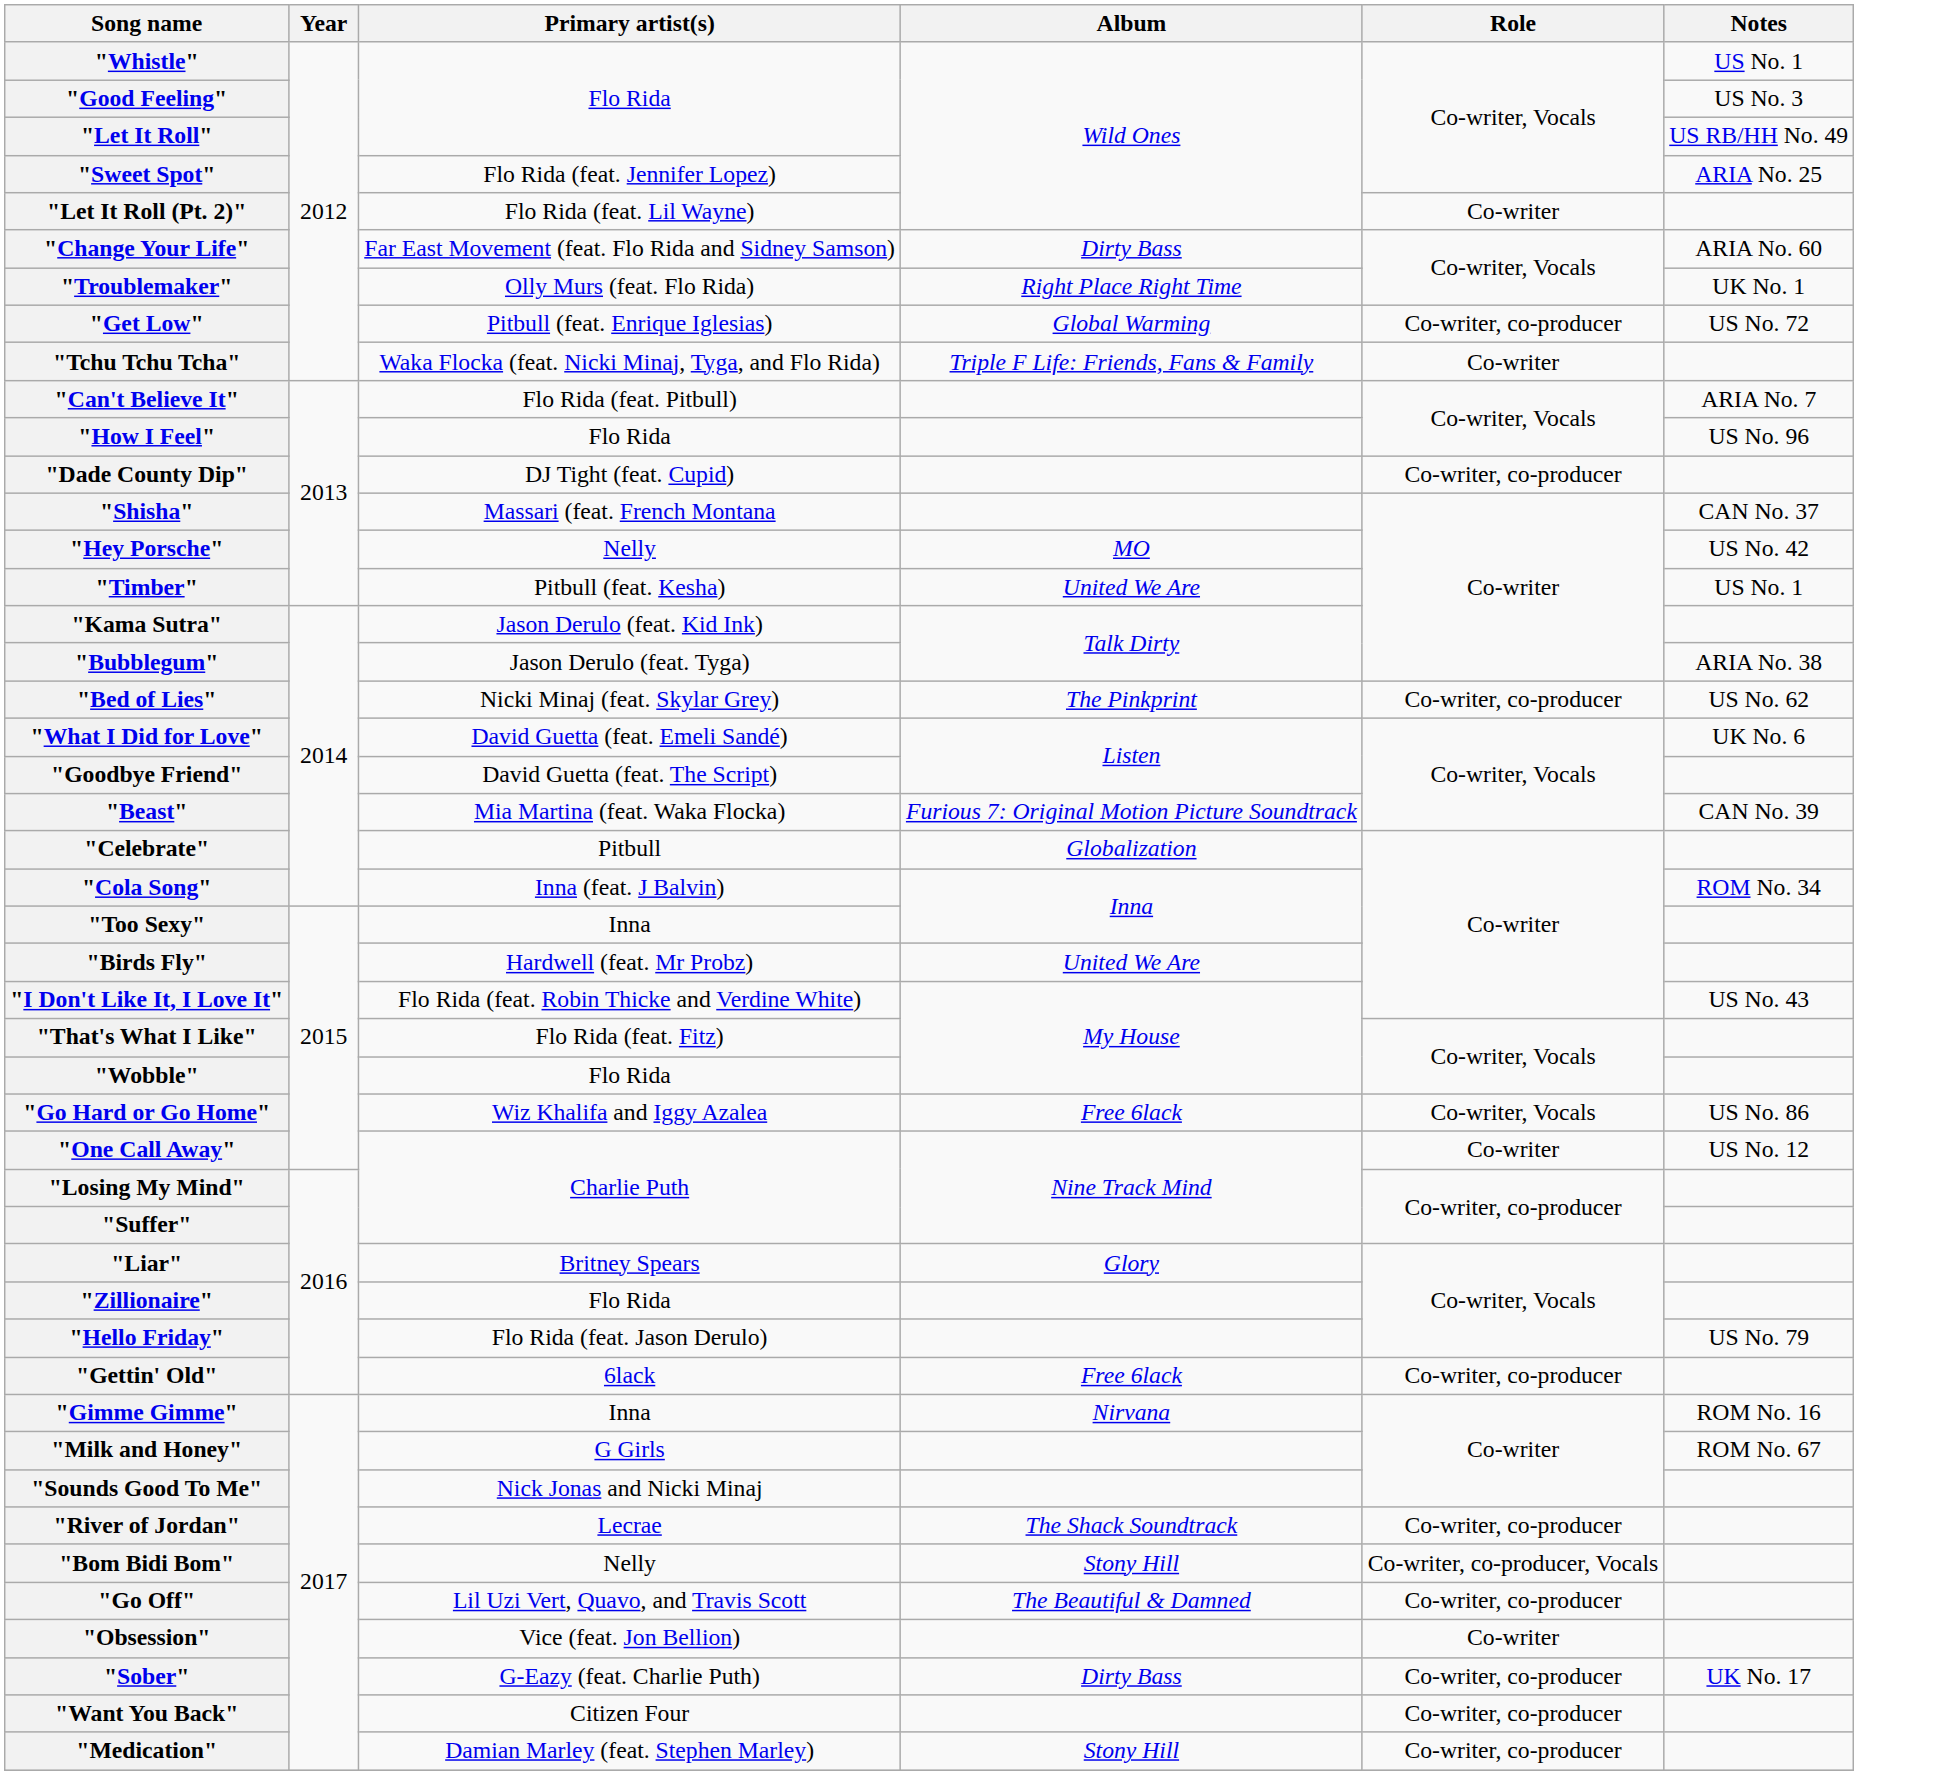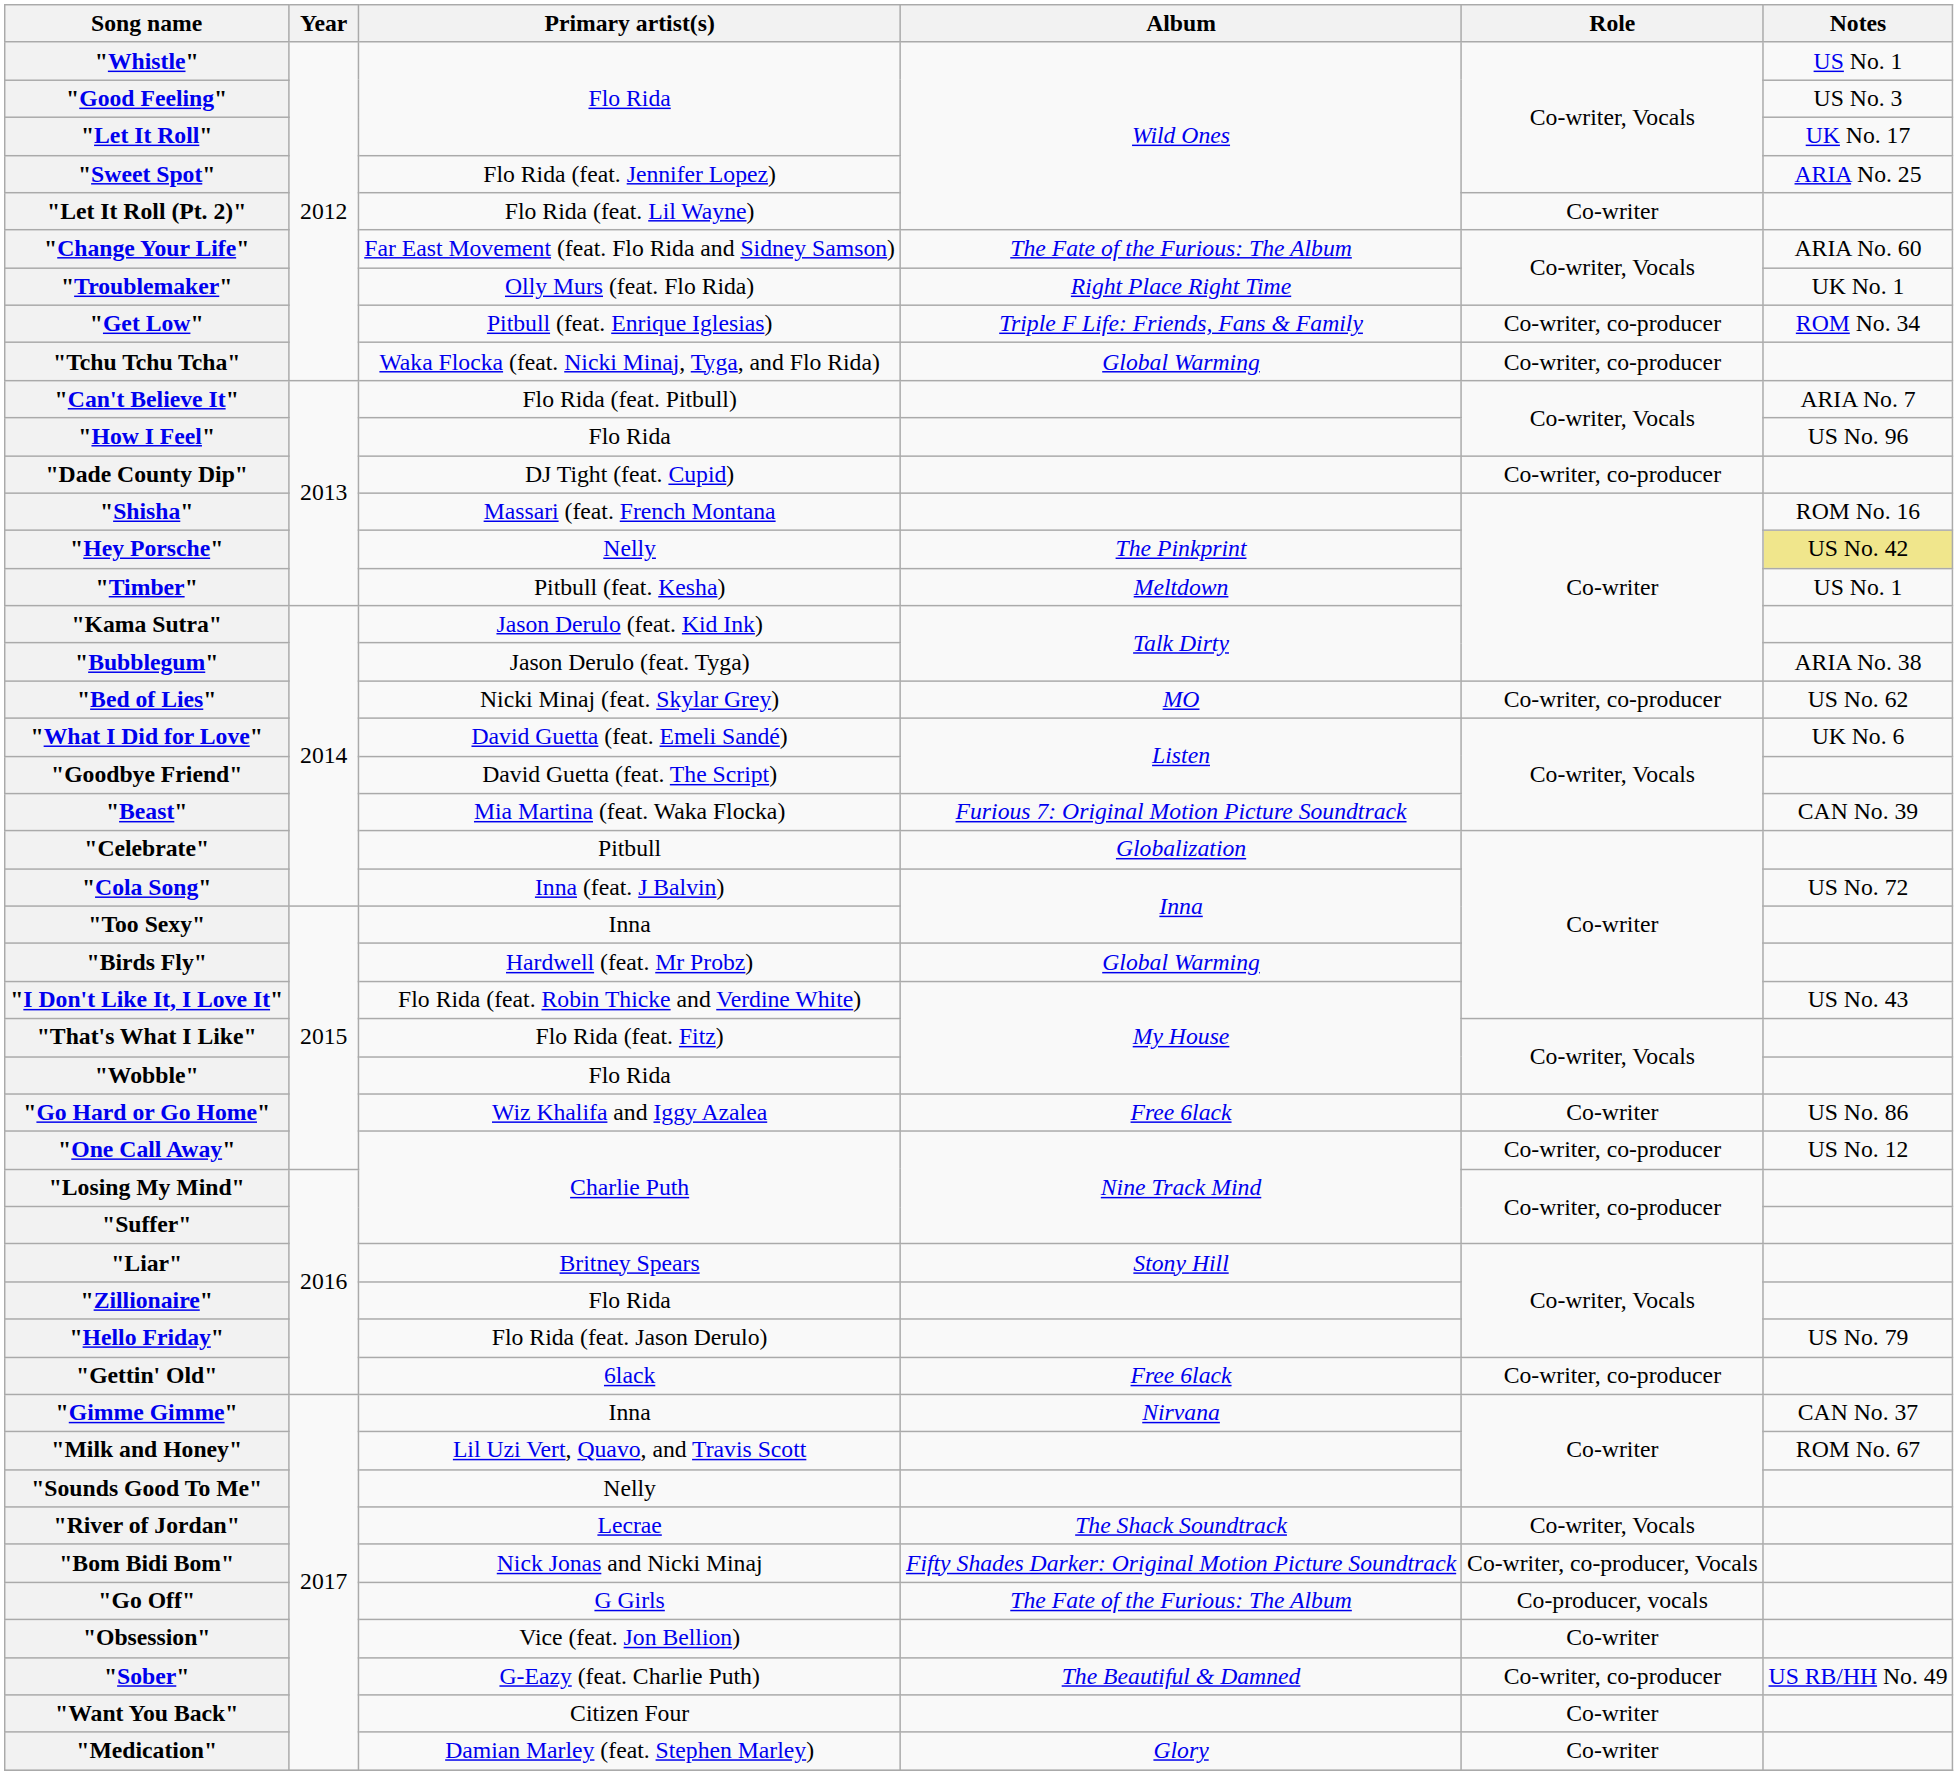 <table class="wikitable plainrowheaders" style="text-align:center;">
 <tr>
 <th scope="col" rowspan="1">Song name<br></th>
 <th scope="col" rowspan="1" style="width:2.5em;">Year</th>
 <th scope="col" rowspan="1">Primary artist(s)</th>
 <th scope="col" rowspan="1">Album</th>
 <th scope="col" rowspan="1">Role</th>
 <th scope="col" rowspan="1">Notes</th>
 </tr>
 <tr>
 <th scope="row">"<a href='#'>Whistle</a>"</th>
 <td rowspan="9">2012</td>
 <td rowspan="3"><a href='#'>Flo Rida</a></td>
 <td rowspan="5"><em><a href='#'>Wild Ones</a></em></td>
 <td rowspan="4">Co-writer, Vocals</td>
 <td><a href='#'>US</a> No. 1</td>
 </tr>
 <tr>
 <th scope="row">"<a href='#'>Good Feeling</a>"</th>
 <td>US No. 3</td>
 </tr>
 <tr>
 <th scope="row">"<a href='#'>Let It Roll</a>"</th>
-<td><a href='#'>US RB/HH</a> No. 49</td>
+<td><a href='#'>UK</a> No. 17</td>
 </tr>
 <tr>
 <th scope="row">"<a href='#'>Sweet Spot</a>"</th>
 <td>Flo Rida (feat. <a href='#'>Jennifer Lopez</a>)</td>
 <td><a href='#'>ARIA</a> No. 25</td>
 </tr>
 <tr>
 <th scope="row">"Let It Roll (Pt. 2)"</th>
 <td>Flo Rida (feat. <a href='#'>Lil Wayne</a>)</td>
 <td>Co-writer</td>
 <td></td>
 </tr>
 <tr>
 <th scope="row">"<a href='#'>Change Your Life</a>"</th>
 <td><a href='#'>Far East Movement</a> (feat. Flo Rida and <a href='#'>Sidney Samson</a>)</td>
-<td><em><a href='#'>Dirty Bass</a></em></td>
+<td><em><a href='#'>The Fate of the Furious: The Album</a></em></td>
 <td rowspan="2">Co-writer, Vocals</td>
 <td>ARIA No. 60</td>
 </tr>
 <tr>
 <th scope="row">"<a href='#'>Troublemaker</a>"</th>
 <td><a href='#'>Olly Murs</a> (feat. Flo Rida)</td>
 <td><em><a href='#'>Right Place Right Time</a></em></td>
 <td>UK No. 1</td>
 </tr>
 <tr>
 <th scope="row">"<a href='#'>Get Low</a>"</th>
 <td><a href='#'>Pitbull</a> (feat. <a href='#'>Enrique Iglesias</a>)</td>
-<td><em><a href='#'>Global Warming</a></em></td>
+<td><em><a href='#'>Triple F Life: Friends, Fans & Family</a></em></td>
 <td>Co-writer, co-producer</td>
-<td>US No. 72</td>
+<td><a href='#'>ROM</a> No. 34</td>
 </tr>
 <tr>
 <th scope="row">"Tchu Tchu Tcha"</th>
 <td><a href='#'>Waka Flocka</a> (feat. <a href='#'>Nicki Minaj</a>, <a href='#'>Tyga</a>, and Flo Rida)</td>
-<td><em><a href='#'>Triple F Life: Friends, Fans & Family</a></em></td>
-<td>Co-writer</td>
+<td><em><a href='#'>Global Warming</a></em></td>
+<td>Co-writer, co-producer</td>
 <td></td>
 </tr>
 <tr>
 <th scope="row">"<a href='#'>Can't Believe It</a>"</th>
 <td rowspan="6">2013</td>
 <td>Flo Rida (feat. Pitbull)</td>
 <td></td>
 <td rowspan="2">Co-writer, Vocals</td>
 <td>ARIA No. 7</td>
 </tr>
 <tr>
 <th scope="row">"<a href='#'>How I Feel</a>"</th>
 <td>Flo Rida</td>
 <td></td>
 <td>US No. 96</td>
 </tr>
 <tr>
 <th scope="row">"Dade County Dip"</th>
 <td>DJ Tight (feat. <a href='#'>Cupid</a>)</td>
 <td></td>
 <td>Co-writer, co-producer</td>
 <td></td>
 </tr>
 <tr>
 <th scope="row">"<a href='#'>Shisha</a>"</th>
 <td><a href='#'>Massari</a> (feat. <a href='#'>French Montana</a></td>
 <td></td>
 <td rowspan="5">Co-writer</td>
-<td>CAN No. 37</td>
+<td>ROM No. 16</td>
 </tr>
 <tr>
 <th scope="row">"<a href='#'>Hey Porsche</a>"</th>
 <td><a href='#'>Nelly</a></td>
-<td><em><a href='#'>MO</a></em></td>
-<td>US No. 42</td>
+<td><em><a href='#'>The Pinkprint</a></em></td>
+<td style="background: khaki;">US No. 42</td>
 </tr>
 <tr>
 <th scope="row">"<a href='#'>Timber</a>"</th>
 <td>Pitbull (feat. <a href='#'>Kesha</a>)</td>
-<td><em><a href='#'>United We Are</a></em></td>
+<td><a href='#'><em>Meltdown</em></a></td>
 <td>US No. 1</td>
 </tr>
 <tr>
 <th scope="row">"Kama Sutra"</th>
 <td rowspan="8">2014</td>
 <td><a href='#'>Jason Derulo</a> (feat. <a href='#'>Kid Ink</a>)</td>
 <td rowspan="2"><em><a href='#'>Talk Dirty</a></em></td>
 <td></td>
 </tr>
 <tr>
 <th scope="row">"<a href='#'>Bubblegum</a>"</th>
 <td>Jason Derulo (feat. Tyga)</td>
 <td>ARIA No. 38</td>
 </tr>
 <tr>
 <th scope="row">"<a href='#'>Bed of Lies</a>"</th>
 <td>Nicki Minaj (feat. <a href='#'>Skylar Grey</a>)</td>
-<td><em><a href='#'>The Pinkprint</a></em></td>
+<td><em><a href='#'>MO</a></em></td>
 <td>Co-writer, co-producer</td>
 <td>US No. 62</td>
 </tr>
 <tr>
 <th scope="row">"<a href='#'>What I Did for Love</a>"</th>
 <td><a href='#'>David Guetta</a> (feat. <a href='#'>Emeli Sandé</a>)</td>
 <td rowspan="2"><em><a href='#'>Listen</a></em></td>
 <td rowspan="3">Co-writer, Vocals</td>
 <td>UK No. 6</td>
 </tr>
 <tr>
 <th scope="row">"Goodbye Friend"</th>
 <td>David Guetta (feat. <a href='#'>The Script</a>)</td>
 <td></td>
 </tr>
 <tr>
 <th scope="row">"<a href='#'>Beast</a>"</th>
 <td><a href='#'>Mia Martina</a> (feat. Waka Flocka)</td>
 <td><em><a href='#'>Furious 7: Original Motion Picture Soundtrack</a></em></td>
 <td>CAN No. 39</td>
 </tr>
 <tr>
 <th scope="row">"Celebrate"</th>
 <td>Pitbull</td>
 <td><em><a href='#'>Globalization</a></em></td>
 <td rowspan="5">Co-writer</td>
 <td></td>
 </tr>
 <tr>
 <th scope="row">"<a href='#'>Cola Song</a>"</th>
 <td><a href='#'>Inna</a> (feat. <a href='#'>J Balvin</a>)</td>
 <td rowspan="2"><em><a href='#'>Inna</a></em></td>
-<td><a href='#'>ROM</a> No. 34</td>
+<td>US No. 72</td>
 </tr>
 <tr>
 <th scope="row">"Too Sexy"</th>
 <td rowspan="7">2015</td>
 <td>Inna</td>
 <td></td>
 </tr>
 <tr>
 <th scope="row">"Birds Fly"</th>
 <td><a href='#'>Hardwell</a> (feat. <a href='#'>Mr Probz</a>)</td>
-<td><em><a href='#'>United We Are</a></em></td>
+<td><em><a href='#'>Global Warming</a></em></td>
 <td></td>
 </tr>
 <tr>
 <th scope="row">"<a href='#'>I Don't Like It, I Love It</a>"</th>
 <td>Flo Rida (feat. <a href='#'>Robin Thicke</a> and <a href='#'>Verdine White</a>)</td>
 <td rowspan="3"><em><a href='#'>My House</a></em></td>
 <td>US No. 43</td>
 </tr>
 <tr>
 <th scope="row">"That's What I Like"</th>
 <td>Flo Rida (feat. <a href='#'>Fitz</a>)</td>
 <td rowspan="2">Co-writer, Vocals</td>
 <td></td>
 </tr>
 <tr>
 <th scope="row">"Wobble"</th>
 <td>Flo Rida</td>
 <td></td>
 </tr>
 <tr>
 <th scope="row">"<a href='#'>Go Hard or Go Home</a>"</th>
 <td><a href='#'>Wiz Khalifa</a> and <a href='#'>Iggy Azalea</a></td>
 <td><em><a href='#'>Free 6lack</a></em></td>
-<td>Co-writer, Vocals</td>
+<td>Co-writer</td>
 <td>US No. 86</td>
 </tr>
 <tr>
 <th scope="row">"<a href='#'>One Call Away</a>"</th>
 <td rowspan="3"><a href='#'>Charlie Puth</a></td>
 <td rowspan="3"><em><a href='#'>Nine Track Mind</a></em></td>
-<td>Co-writer</td>
+<td>Co-writer, co-producer</td>
 <td>US No. 12</td>
 </tr>
 <tr>
 <th scope="row">"Losing My Mind"</th>
 <td rowspan="6">2016</td>
 <td rowspan="2">Co-writer, co-producer</td>
 <td></td>
 </tr>
 <tr>
 <th scope="row">"Suffer"</th>
 <td></td>
 </tr>
 <tr>
 <th scope="row">"Liar"</th>
 <td><a href='#'>Britney Spears</a></td>
-<td><em><a href='#'>Glory</a></em></td>
+<td><em><a href='#'>Stony Hill</a></em></td>
 <td rowspan="3">Co-writer, Vocals</td>
 <td></td>
 </tr>
 <tr>
 <th scope="row">"<a href='#'>Zillionaire</a>"</th>
 <td>Flo Rida</td>
 <td></td>
 <td></td>
 </tr>
 <tr>
 <th scope="row">"<a href='#'>Hello Friday</a>"</th>
 <td>Flo Rida (feat. Jason Derulo)</td>
 <td></td>
 <td>US No. 79</td>
 </tr>
 <tr>
 <th scope="row">"Gettin' Old"</th>
 <td><a href='#'>6lack</a></td>
 <td><em><a href='#'>Free 6lack</a></em></td>
 <td>Co-writer, co-producer</td>
 <td></td>
 </tr>
 <tr>
 <th scope="row">"<a href='#'>Gimme Gimme</a>"</th>
 <td rowspan="10">2017</td>
 <td>Inna</td>
 <td><em><a href='#'>Nirvana</a></em></td>
 <td rowspan="3">Co-writer</td>
-<td>ROM No. 16</td>
+<td>CAN No. 37</td>
 </tr>
 <tr>
 <th scope="row">"Milk and Honey"</th>
-<td><a href='#'>G Girls</a></td>
+<td><a href='#'>Lil Uzi Vert</a>, <a href='#'>Quavo</a>, and <a href='#'>Travis Scott</a></td>
 <td></td>
 <td>ROM No. 67</td>
 </tr>
 <tr>
 <th scope="row">"Sounds Good To Me"</th>
-<td><a href='#'>Nick Jonas</a> and Nicki Minaj</td>
+<td>Nelly</td>
 <td></td>
 <td></td>
 </tr>
 <tr>
 <th scope="row">"River of Jordan"</th>
 <td><a href='#'>Lecrae</a></td>
 <td><em><a href='#'>The Shack Soundtrack</a></em></td>
-<td>Co-writer, co-producer</td>
+<td>Co-writer, Vocals</td>
 <td></td>
 </tr>
 <tr>
 <th scope="row">"Bom Bidi Bom"</th>
-<td>Nelly</td>
-<td><em><a href='#'>Stony Hill</a></em></td>
+<td><a href='#'>Nick Jonas</a> and Nicki Minaj</td>
+<td><em><a href='#'>Fifty Shades Darker: Original Motion Picture Soundtrack</a></em></td>
 <td>Co-writer, co-producer, Vocals</td>
 <td></td>
 </tr>
 <tr>
 <th scope="row">"Go Off"</th>
-<td><a href='#'>Lil Uzi Vert</a>, <a href='#'>Quavo</a>, and <a href='#'>Travis Scott</a></td>
-<td><em><a href='#'>The Beautiful & Damned</a></em></td>
-<td>Co-writer, co-producer</td>
+<td><a href='#'>G Girls</a></td>
+<td><em><a href='#'>The Fate of the Furious: The Album</a></em></td>
+<td>Co-producer, vocals</td>
 <td></td>
 </tr>
 <tr>
 <th scope="row">"Obsession"</th>
 <td>Vice (feat. <a href='#'>Jon Bellion</a>)</td>
 <td></td>
 <td>Co-writer</td>
 <td></td>
 </tr>
 <tr>
 <th scope="row">"<a href='#'>Sober</a>"</th>
 <td><a href='#'>G-Eazy</a> (feat. Charlie Puth)</td>
-<td><em><a href='#'>Dirty Bass</a></em></td>
+<td><em><a href='#'>The Beautiful & Damned</a></em></td>
 <td>Co-writer, co-producer</td>
-<td><a href='#'>UK</a> No. 17</td>
+<td><a href='#'>US RB/HH</a> No. 49</td>
 </tr>
 <tr>
 <th scope="row">"Want You Back"</th>
 <td>Citizen Four</td>
 <td></td>
-<td>Co-writer, co-producer</td>
+<td>Co-writer</td>
 <td></td>
 </tr>
 <tr>
 <th scope="row">"Medication"</th>
 <td><a href='#'>Damian Marley</a> (feat. <a href='#'>Stephen Marley</a>)</td>
-<td><em><a href='#'>Stony Hill</a></em></td>
-<td>Co-writer, co-producer</td>
+<td><em><a href='#'>Glory</a></em></td>
+<td>Co-writer</td>
 <td></td>
 </tr>
 <tr>
 </tr>
 </table>
